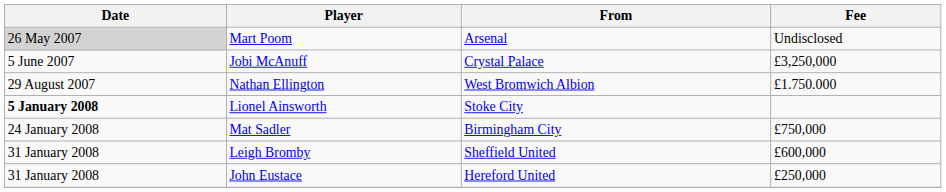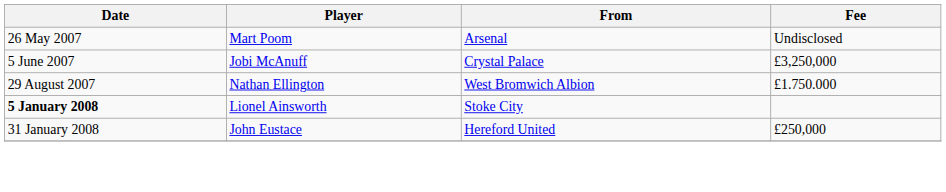 <table class="wikitable" style="text-align:center; font-size:95%;width:65%; text-align:left">
 <tr>
 <th><strong>Date</strong></th>
 <th><strong>Player</strong></th>
 <th><strong>From</strong></th>
 <th><strong>Fee</strong></th>
 </tr>
 <tr>
-<td style="background: lightgrey;">26 May 2007</td>
+<td>26 May 2007</td>
 <td> <a href='#'>Mart Poom</a></td>
 <td><a href='#'>Arsenal</a></td>
 <td>Undisclosed</td>
 </tr>
 <tr>
 <td>5 June 2007</td>
 <td> <a href='#'>Jobi McAnuff</a></td>
 <td><a href='#'>Crystal Palace</a></td>
 <td>£3,250,000</td>
 </tr>
 <tr>
 <td>29 August 2007</td>
 <td> <a href='#'>Nathan Ellington</a></td>
 <td><a href='#'>West Bromwich Albion</a></td>
 <td>£1.750.000</td>
 </tr>
 <tr>
 <td><strong>5 January 2008</strong></td>
 <td> <a href='#'>Lionel Ainsworth</a></td>
 <td><a href='#'>Stoke City</a></td>
 <td></td>
 </tr>
 <tr>
-<td>24 January 2008</td>
-<td> <a href='#'>Mat Sadler</a></td>
-<td><a href='#'>Birmingham City</a></td>
-<td>£750,000</td>
-</tr>
-<tr>
-<td>31 January 2008</td>
-<td> <a href='#'>Leigh Bromby</a></td>
-<td><a href='#'>Sheffield United</a></td>
-<td>£600,000</td>
-</tr>
-<tr>
 <td>31 January 2008</td>
 <td> <a href='#'>John Eustace</a></td>
 <td><a href='#'>Hereford United</a></td>
 <td>£250,000</td>
 </tr>
 <tr>
 </tr>
 </table>
